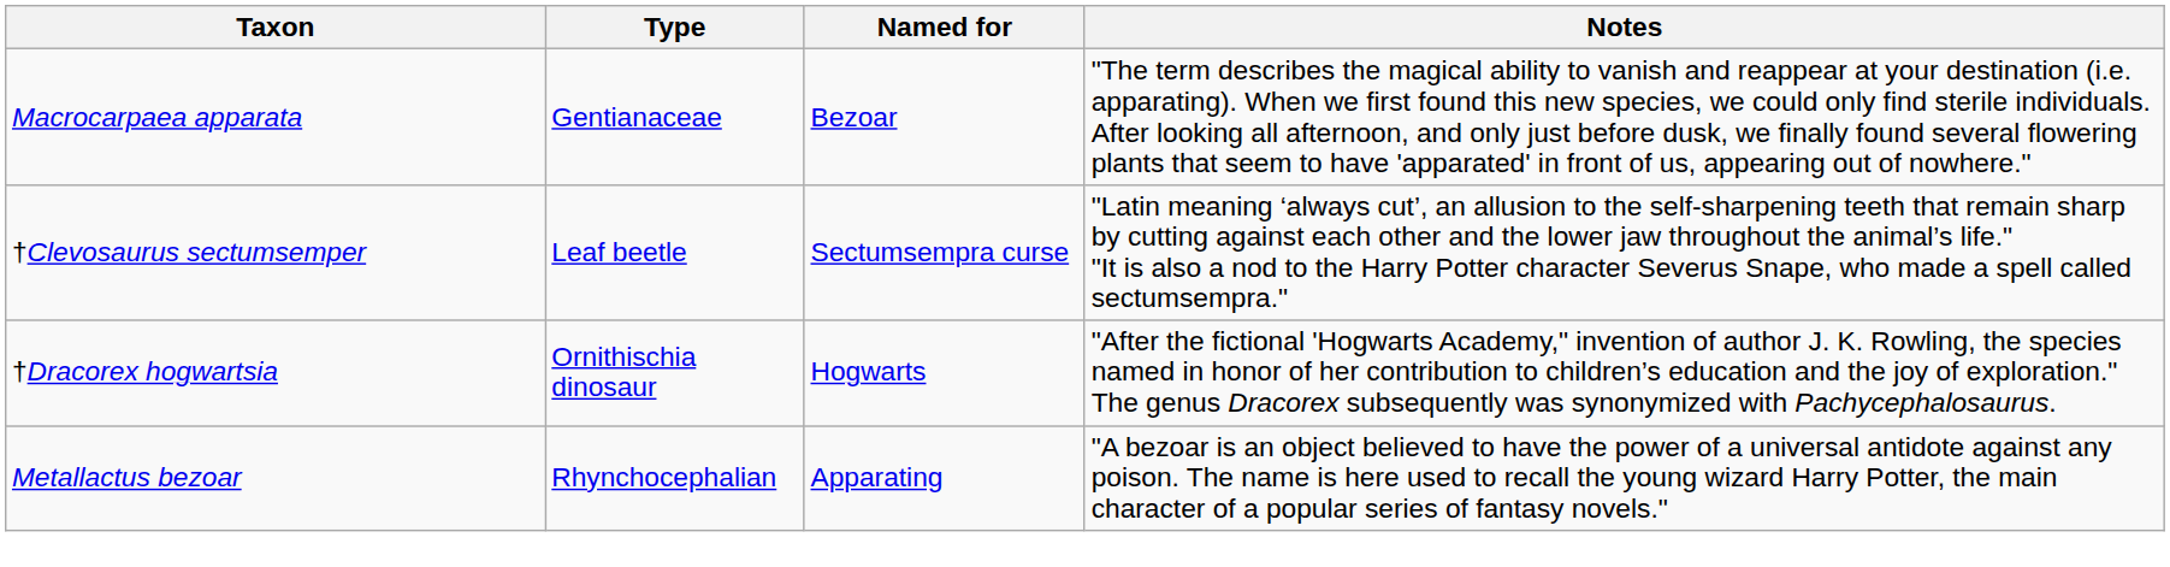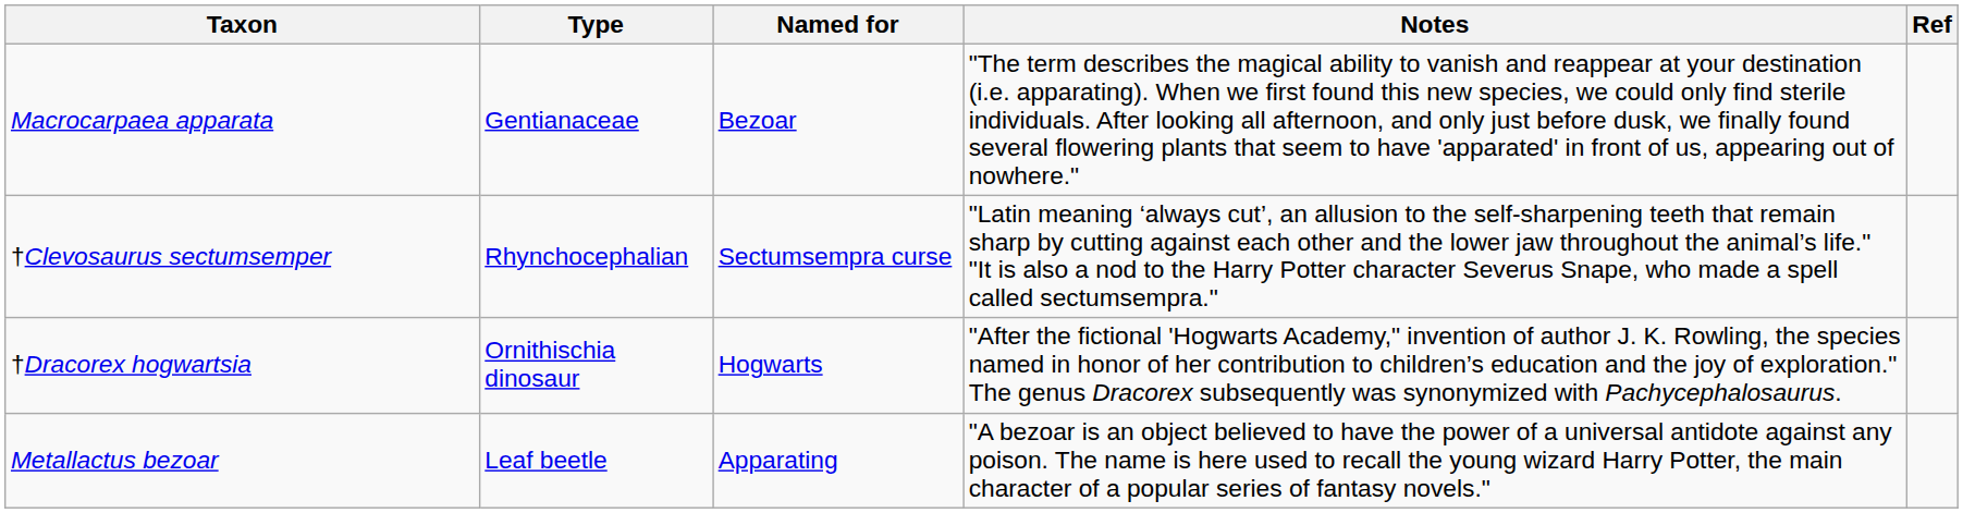 <table class="wikitable sortable" width="100%">
 <tr>
 <th style="width:25%;">Taxon</th>
 <th style="width:12%;">Type</th>
 <th style="width:13%;">Named for</th>
 <th style="width:50%;">Notes</th>
+<th class="unsortable">Ref</th>
 </tr>
 <tr>
 <td><em><a href='#'>Macrocarpaea apparata</a></em> </td>
 <td><a href='#'>Gentianaceae</a></td>
 <td><a href='#'>Bezoar</a></td>
 <td>"The term describes the magical ability to vanish and reappear at your destination (i.e. apparating). When we first found this new species, we could only find sterile individuals. After looking all afternoon, and only just before dusk, we finally found several flowering plants that seem to have 'apparated' in front of us, appearing out of nowhere."</td>
+<td></td>
 </tr>
 <tr>
 <td>†<em><a href='#'>Clevosaurus sectumsemper</a></em> </td>
-<td><a href='#'>Leaf beetle</a></td>
+<td><a href='#'>Rhynchocephalian</a></td>
 <td><a href='#'>Sectumsempra curse</a></td>
 <td>"Latin meaning ‘always cut’, an allusion to the self-sharpening teeth that remain sharp by cutting against each other and the lower jaw throughout the animal’s life."<br>"It is also a nod to the Harry Potter character Severus Snape, who made a spell called sectumsempra."</td>
+<td></td>
 </tr>
 <tr>
 <td>†<em><a href='#'>Dracorex hogwartsia</a></em> </td>
 <td><a href='#'>Ornithischia</a> <a href='#'>dinosaur</a></td>
 <td><a href='#'>Hogwarts</a></td>
 <td>"After the fictional 'Hogwarts Academy," invention of author J. K. Rowling, the species named in honor of her contribution to children’s education and the joy of exploration." The genus <em>Dracorex</em> subsequently was synonymized with <em>Pachycephalosaurus</em>.</td>
+<td></td>
 </tr>
 <tr>
 <td><em><a href='#'>Metallactus bezoar</a></em> </td>
-<td><a href='#'>Rhynchocephalian</a></td>
+<td><a href='#'>Leaf beetle</a></td>
 <td><a href='#'>Apparating</a></td>
 <td>"A bezoar is an object believed to have the power of a universal antidote against any poison. The name is here used to recall the young wizard Harry Potter, the main character of a popular series of fantasy novels."</td>
+<td></td>
 </tr>
 </table>
